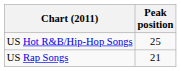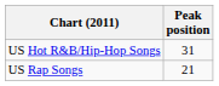 <table class="wikitable sortable">
 <tr>
 <th>Chart (2011)</th>
 <th>Peak<br>position</th>
 </tr>
 <tr>
 <td>US <a href='#'>Hot R&B/Hip-Hop Songs</a></td>
-<td style="text-align:center;">25</td>
+<td style="text-align:center;">31</td>
 </tr>
 <tr>
 <td>US <a href='#'>Rap Songs</a></td>
 <td style="text-align:center;">21</td>
 </tr>
 </table>
